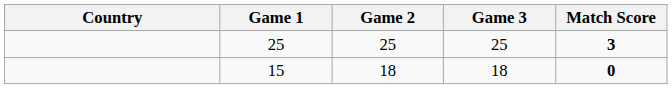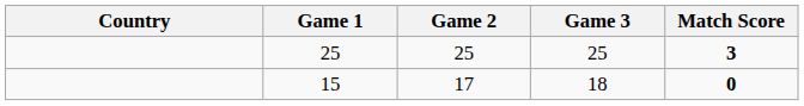 <table class=wikitable style="text-align:center">
 <tr>
 <th>Country</th>
 <th>Game 1</th>
 <th>Game 2</th>
 <th>Game 3</th>
 <th>Match Score</th>
 </tr>
 <tr>
 <td width=200></td>
 <td width=100>25</td>
 <td width=100>25</td>
 <td width=100>25</td>
 <td width=100><strong>3</strong></td>
 </tr>
 <tr>
 <td></td>
 <td>15</td>
-<td>18</td>
+<td>17</td>
 <td>18</td>
 <td><strong>0</strong></td>
 </tr>
 </table>
